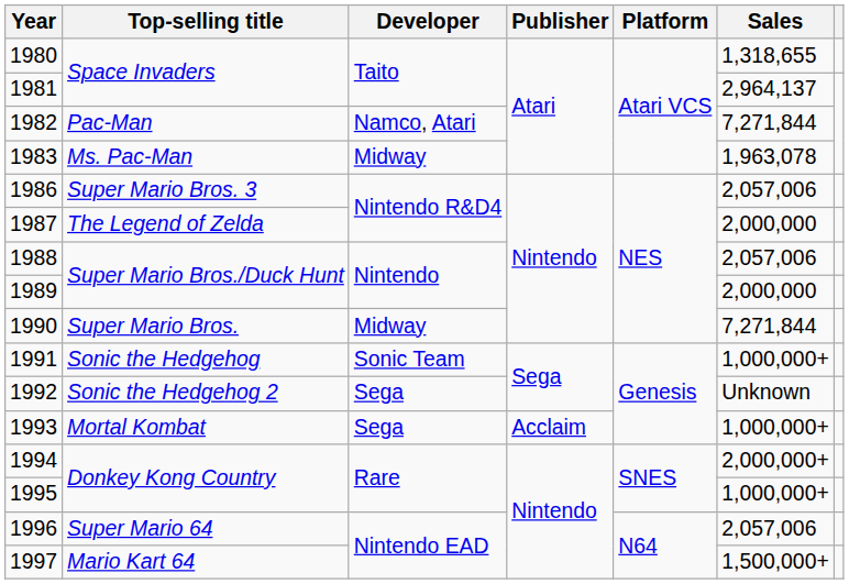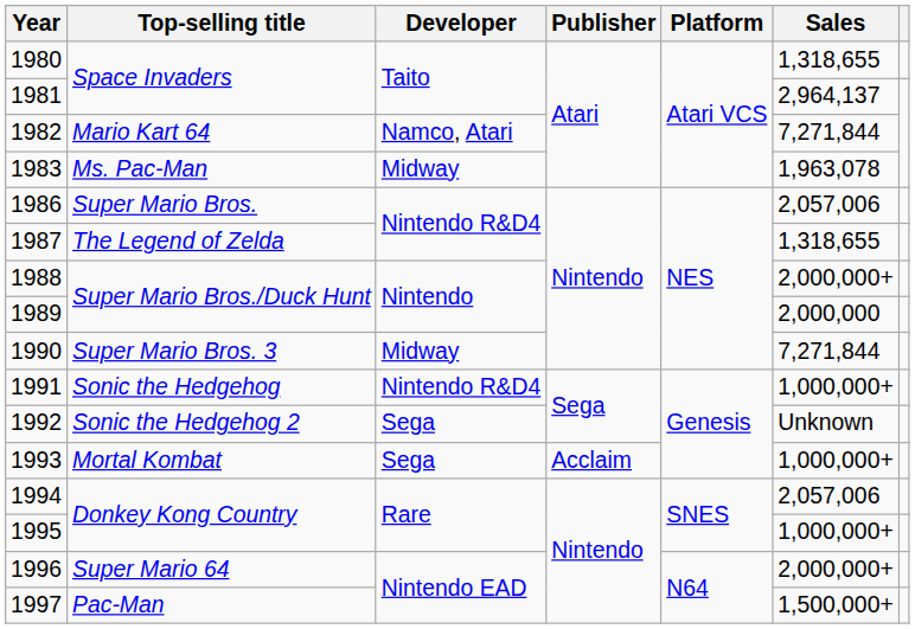 <table class="sortable wikitable">
 <tr>
 <th>Year</th>
 <th>Top-selling title</th>
 <th>Developer</th>
 <th>Publisher</th>
 <th>Platform</th>
 <th>Sales</th>
 <th class="unsortable"></th>
 </tr>
 <tr>
 <td>1980</td>
 <td rowspan="2"><em><a href='#'>Space Invaders</a></em></td>
 <td rowspan="2"><a href='#'>Taito</a></td>
 <td rowspan="4"><a href='#'>Atari</a></td>
 <td rowspan="4"><a href='#'>Atari VCS</a></td>
 <td>1,318,655</td>
 <td></td>
 </tr>
 <tr>
 <td>1981</td>
 <td>2,964,137</td>
 <td rowspan="3"></td>
 </tr>
 <tr>
 <td>1982</td>
-<td><a href='#'><em>Pac-Man</em></a></td>
+<td><em><a href='#'>Mario Kart 64</a></em></td>
 <td><a href='#'>Namco</a>, <a href='#'>Atari</a></td>
 <td>7,271,844</td>
 </tr>
 <tr>
 <td>1983</td>
 <td><em><a href='#'>Ms. Pac-Man</a></em></td>
 <td><a href='#'>Midway</a></td>
 <td>1,963,078</td>
 </tr>
 <tr>
 <td>1986</td>
-<td><em><a href='#'>Super Mario Bros. 3</a></em></td>
+<td><em><a href='#'>Super Mario Bros.</a></em></td>
 <td rowspan="2"><a href='#'>Nintendo R&D4</a></td>
 <td rowspan="5"><a href='#'>Nintendo</a></td>
 <td rowspan="5"><a href='#'>NES</a></td>
 <td>2,057,006</td>
 <td></td>
 </tr>
 <tr>
 <td>1987</td>
 <td><em><a href='#'>The Legend of Zelda</a></em></td>
-<td>2,000,000</td>
+<td>1,318,655</td>
 <td></td>
 </tr>
 <tr>
 <td>1988</td>
 <td rowspan="2"><em><a href='#'>Super Mario Bros./Duck Hunt</a></em></td>
 <td rowspan="2"><a href='#'>Nintendo</a></td>
-<td>2,057,006</td>
+<td>2,000,000+</td>
 <td></td>
 </tr>
 <tr>
 <td>1989</td>
 <td>2,000,000</td>
 <td></td>
 </tr>
 <tr>
 <td>1990</td>
-<td><em><a href='#'>Super Mario Bros.</a></em></td>
+<td><em><a href='#'>Super Mario Bros. 3</a></em></td>
 <td><a href='#'>Midway</a></td>
 <td>7,271,844</td>
 <td></td>
 </tr>
 <tr>
 <td>1991</td>
 <td><em><a href='#'>Sonic the Hedgehog</a></em></td>
-<td><a href='#'>Sonic Team</a></td>
+<td><a href='#'>Nintendo R&D4</a></td>
 <td rowspan="2"><a href='#'>Sega</a></td>
 <td rowspan="3"><a href='#'>Genesis</a></td>
 <td>1,000,000+</td>
 <td></td>
 </tr>
 <tr>
 <td>1992</td>
 <td><em><a href='#'>Sonic the Hedgehog 2</a></em></td>
 <td><a href='#'>Sega</a></td>
 <td>Unknown</td>
 <td></td>
 </tr>
 <tr>
 <td>1993</td>
 <td><a href='#'><em>Mortal Kombat</em></a></td>
 <td><a href='#'>Sega</a></td>
 <td><a href='#'>Acclaim</a></td>
 <td>1,000,000+</td>
 <td></td>
 </tr>
 <tr>
 <td>1994</td>
 <td rowspan="2"><em><a href='#'>Donkey Kong Country</a></em></td>
 <td rowspan="2"><a href='#'>Rare</a></td>
 <td rowspan="7"><a href='#'>Nintendo</a></td>
 <td rowspan="2"><a href='#'>SNES</a></td>
-<td>2,000,000+</td>
+<td>2,057,006</td>
 <td></td>
 </tr>
 <tr>
 <td>1995</td>
 <td>1,000,000+</td>
 <td></td>
 </tr>
 <tr>
 <td>1996</td>
 <td><em><a href='#'>Super Mario 64</a></em></td>
 <td rowspan="2"><a href='#'>Nintendo EAD</a></td>
 <td rowspan="2"><a href='#'>N64</a></td>
-<td>2,057,006</td>
+<td>2,000,000+</td>
 <td></td>
 </tr>
 <tr>
 <td>1997</td>
-<td><em><a href='#'>Mario Kart 64</a></em></td>
+<td><a href='#'><em>Pac-Man</em></a></td>
 <td>1,500,000+</td>
 <td></td>
 </tr>
 </table>
